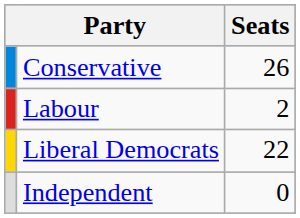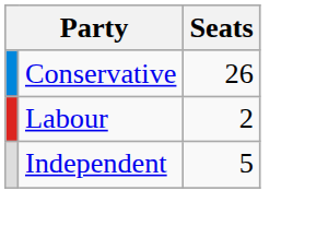 <table class="wikitable">
 <tr>
 <th colspan=2>Party</th>
 <th>Seats</th>
 </tr>
 <tr>
 <th style="background-color: #0087DC"></th>
 <td><a href='#'>Conservative</a></td>
 <td align=right>26</td>
 </tr>
 <tr>
 <th style="background-color: #DC241f"></th>
 <td><a href='#'>Labour</a></td>
 <td align=right>2</td>
 </tr>
 <tr>
-<th style="background-color: #ffd700"></th>
-<td><a href='#'>Liberal Democrats</a></td>
-<td align=right>22</td>
-</tr>
-<tr>
 <th style="background-color: #DDDDDD"></th>
 <td><a href='#'>Independent</a></td>
-<td align=right>0</td>
+<td align=right>5</td>
 </tr>
 </table>
